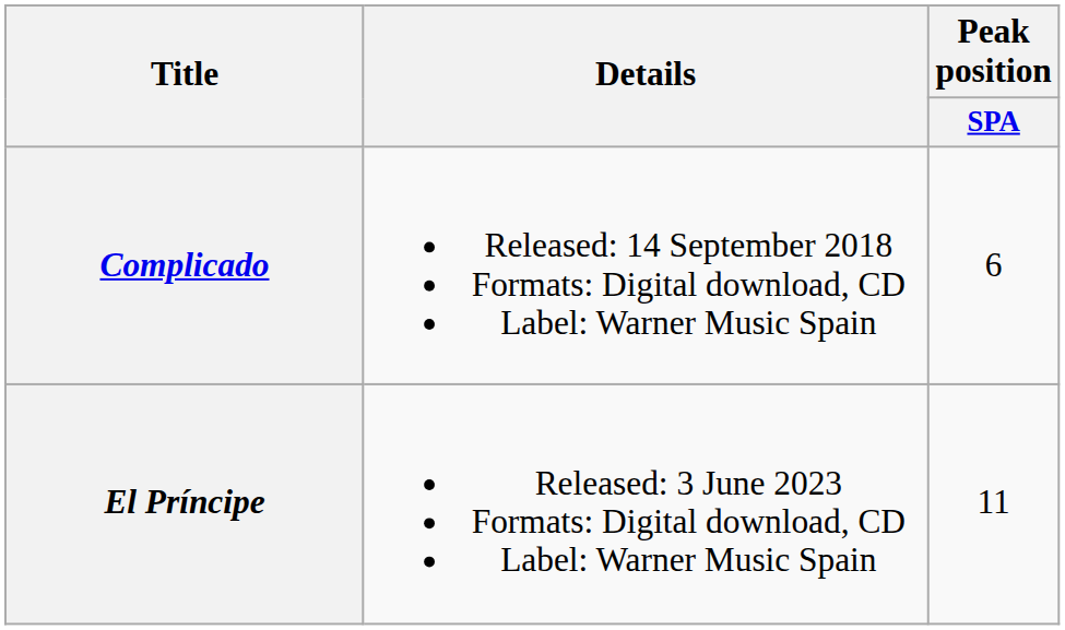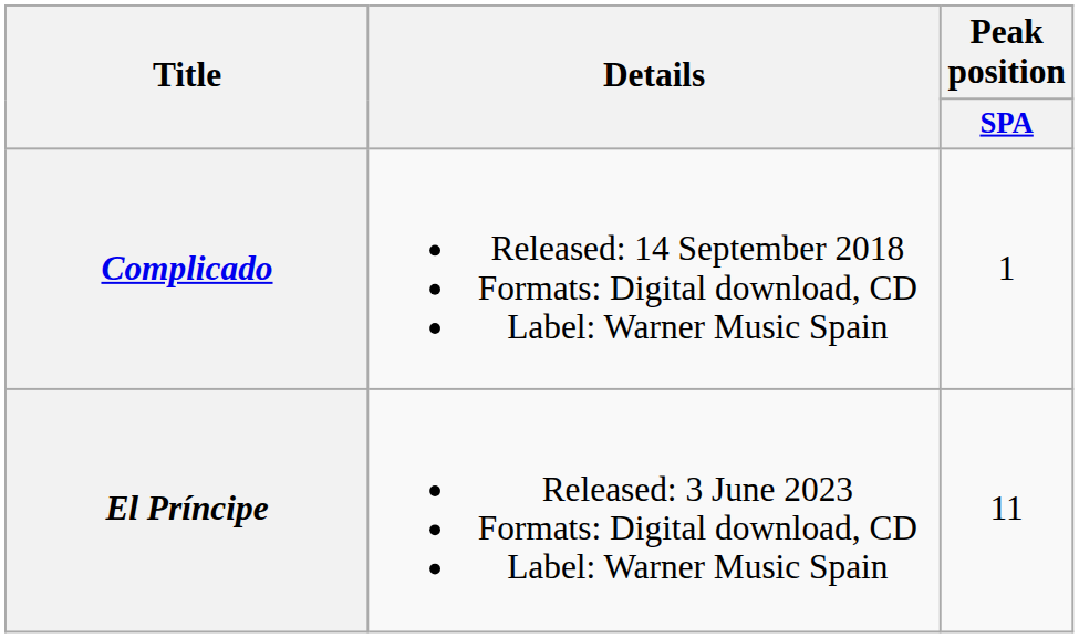 <table class="wikitable plainrowheaders" style="text-align:center;">
 <tr>
 <th scope="col" rowspan="2" style="width:10em;">Title</th>
 <th scope="col" rowspan="2" style="width:16em;">Details</th>
 <th scope="col">Peak position</th>
 </tr>
 <tr>
 <th scope="col" style="width:3em;font-size:85%;"><a href='#'>SPA</a><br></th>
 </tr>
 <tr>
 <th scope="row"><em><a href='#'>Complicado</a></em></th>
 <td><br><ul><li>Released: 14 September 2018</li><li>Formats: Digital download, CD</li><li>Label: Warner Music Spain</li></ul></td>
-<td>6</td>
+<td>1</td>
 </tr>
 <tr>
 <th scope="row"><em>El Príncipe</em></th>
 <td><br><ul><li>Released: 3 June 2023</li><li>Formats: Digital download, CD</li><li>Label: Warner Music Spain</li></ul></td>
 <td>11</td>
 </tr>
 </table>
